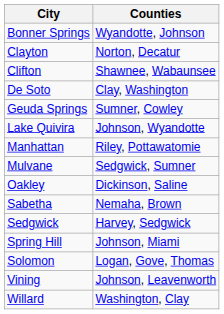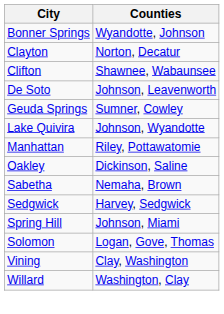 <table class="wikitable sortable">
 <tr>
 <th>City</th>
 <th>Counties</th>
 </tr>
 <tr>
 <td><a href='#'>Bonner Springs</a></td>
 <td><a href='#'>Wyandotte</a>, <a href='#'>Johnson</a></td>
 </tr>
 <tr>
 <td><a href='#'>Clayton</a></td>
 <td><a href='#'>Norton</a>, <a href='#'>Decatur</a></td>
 </tr>
 <tr>
 <td><a href='#'>Clifton</a></td>
 <td><a href='#'>Shawnee</a>, <a href='#'>Wabaunsee</a></td>
 </tr>
 <tr>
 <td><a href='#'>De Soto</a></td>
-<td><a href='#'>Clay</a>, <a href='#'>Washington</a></td>
+<td><a href='#'>Johnson</a>, <a href='#'>Leavenworth</a></td>
 </tr>
 <tr>
 <td><a href='#'>Geuda Springs</a></td>
 <td><a href='#'>Sumner</a>, <a href='#'>Cowley</a></td>
 </tr>
 <tr>
 <td><a href='#'>Lake Quivira</a></td>
 <td><a href='#'>Johnson</a>, <a href='#'>Wyandotte</a></td>
 </tr>
 <tr>
 <td><a href='#'>Manhattan</a></td>
 <td><a href='#'>Riley</a>, <a href='#'>Pottawatomie</a></td>
-</tr>
-<tr>
-<td><a href='#'>Mulvane</a></td>
-<td><a href='#'>Sedgwick</a>, <a href='#'>Sumner</a></td>
 </tr>
 <tr>
 <td><a href='#'>Oakley</a></td>
 <td><a href='#'>Dickinson</a>, <a href='#'>Saline</a></td>
 </tr>
 <tr>
 <td><a href='#'>Sabetha</a></td>
 <td><a href='#'>Nemaha</a>, <a href='#'>Brown</a></td>
 </tr>
 <tr>
 <td><a href='#'>Sedgwick</a></td>
 <td><a href='#'>Harvey</a>, <a href='#'>Sedgwick</a></td>
 </tr>
 <tr>
 <td><a href='#'>Spring Hill</a></td>
 <td><a href='#'>Johnson</a>, <a href='#'>Miami</a></td>
 </tr>
 <tr>
 <td><a href='#'>Solomon</a></td>
 <td><a href='#'>Logan</a>, <a href='#'>Gove</a>, <a href='#'>Thomas</a></td>
 </tr>
 <tr>
 <td><a href='#'>Vining</a></td>
-<td><a href='#'>Johnson</a>, <a href='#'>Leavenworth</a></td>
+<td><a href='#'>Clay</a>, <a href='#'>Washington</a></td>
 </tr>
 <tr>
 <td><a href='#'>Willard</a></td>
 <td><a href='#'>Washington</a>, <a href='#'>Clay</a></td>
 </tr>
 </table>
